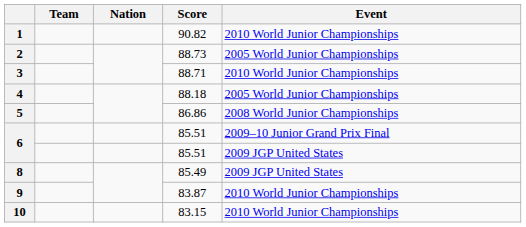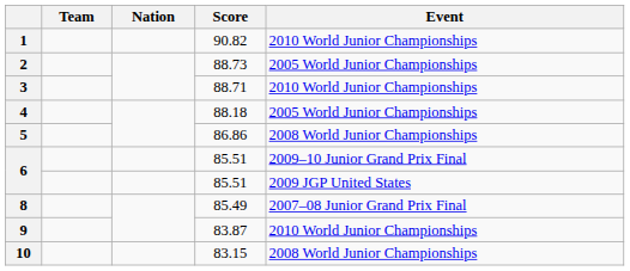 <table class="wikitable unsortable" style="text-align:left; width:75%">
 <tr>
 <th scope="col"></th>
 <th scope="col">Team</th>
 <th scope="col">Nation</th>
 <th scope="col">Score</th>
 <th scope="col">Event</th>
 </tr>
 <tr>
 <th scope="row">1</th>
 <td></td>
 <td></td>
 <td style="text-align:center;">90.82</td>
 <td><a href='#'>2010 World Junior Championships</a></td>
 </tr>
 <tr>
 <th scope="row">2</th>
 <td></td>
 <td rowspan="2"></td>
 <td style="text-align:center;">88.73</td>
 <td><a href='#'>2005 World Junior Championships</a></td>
 </tr>
 <tr>
 <th scope="row">3</th>
 <td></td>
 <td style="text-align:center;">88.71</td>
 <td><a href='#'>2010 World Junior Championships</a></td>
 </tr>
 <tr>
 <th scope="row">4</th>
 <td></td>
 <td rowspan="2"></td>
 <td style="text-align:center;">88.18</td>
 <td><a href='#'>2005 World Junior Championships</a></td>
 </tr>
 <tr>
 <th scope="row">5</th>
 <td></td>
 <td style="text-align:center;">86.86</td>
 <td><a href='#'>2008 World Junior Championships</a></td>
 </tr>
 <tr>
 <th scope="row" rowspan="2">6</th>
 <td></td>
 <td></td>
 <td style="text-align:center;">85.51</td>
 <td><a href='#'>2009–10 Junior Grand Prix Final</a></td>
 </tr>
 <tr>
 <td></td>
 <td></td>
 <td style="text-align:center;">85.51</td>
 <td><a href='#'>2009 JGP United States</a></td>
 </tr>
 <tr>
 <th scope="row">8</th>
 <td></td>
 <td rowspan="2"></td>
 <td style="text-align:center;">85.49</td>
-<td><a href='#'>2009 JGP United States</a></td>
+<td><a href='#'>2007–08 Junior Grand Prix Final</a></td>
 </tr>
 <tr>
 <th scope="row">9</th>
 <td></td>
 <td style="text-align:center;">83.87</td>
 <td><a href='#'>2010 World Junior Championships</a></td>
 </tr>
 <tr>
 <th scope="row">10</th>
 <td></td>
 <td></td>
 <td style="text-align:center;">83.15</td>
-<td><a href='#'>2010 World Junior Championships</a></td>
+<td><a href='#'>2008 World Junior Championships</a></td>
 </tr>
 </table>
